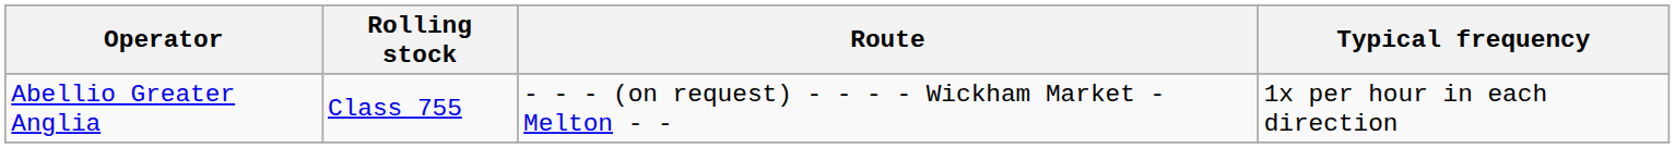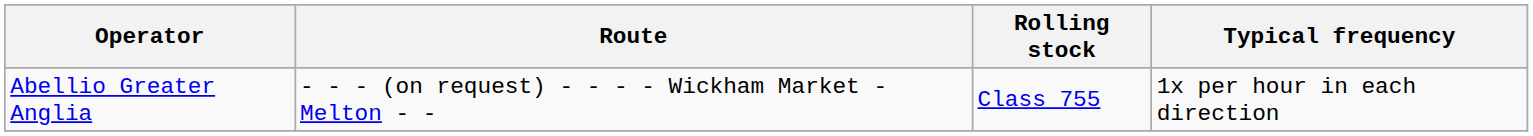 <table class="wikitable vatop">
 <tr>
 <th>Operator</th>
+<th>Route</th>
 <th>Rolling stock</th>
-<th>Route</th>
 <th>Typical frequency</th>
 </tr>
 <tr>
 <td><a href='#'>Abellio Greater Anglia</a></td>
+<td> -  -  -  (on request) -  -  -  - Wickham Market - <a href='#'>Melton</a> -  - </td>
 <td><a href='#'>Class 755</a></td>
-<td> -  -  -  (on request) -  -  -  - Wickham Market - <a href='#'>Melton</a> -  - </td>
 <td>1x per hour in each direction</td>
 </tr>
 </table>
